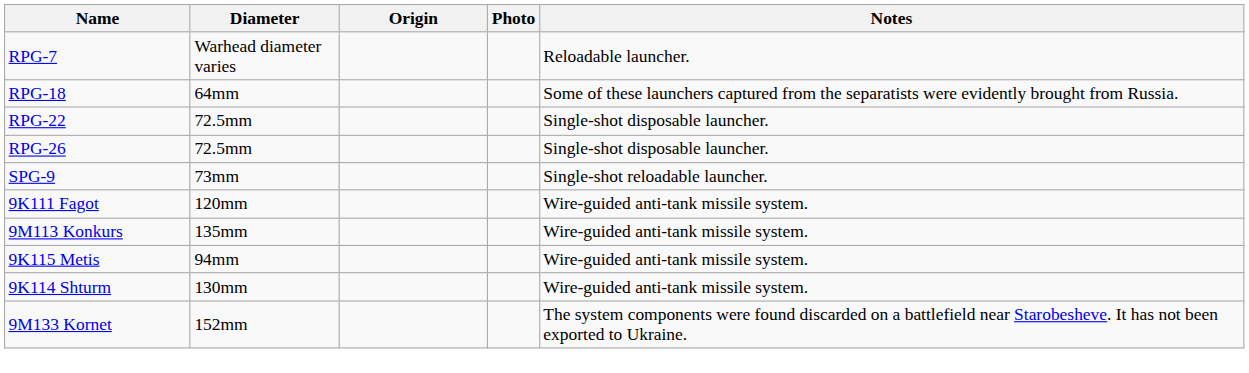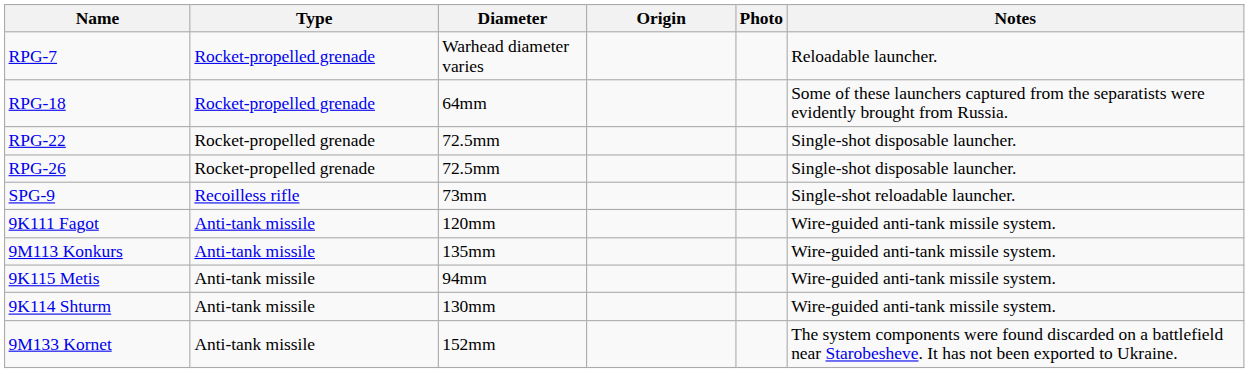 <table class="wikitable" style="width:90%;">
 <tr>
 <th style="width:15%;">Name</th>
+<th style="width:20%;">Type</th>
 <th style="width:12%;">Diameter</th>
 <th style="width:12%;">Origin</th>
 <th>Photo</th>
 <th>Notes</th>
 </tr>
 <tr>
 <td><a href='#'>RPG-7</a></td>
+<td><a href='#'>Rocket-propelled grenade</a></td>
 <td>Warhead diameter varies</td>
 <td></td>
 <td></td>
 <td>Reloadable launcher.</td>
 </tr>
 <tr>
 <td><a href='#'>RPG-18</a></td>
+<td><a href='#'>Rocket-propelled grenade</a></td>
 <td>64mm</td>
 <td></td>
 <td></td>
 <td>Some of these launchers captured from the separatists were evidently brought from Russia.</td>
 </tr>
 <tr>
 <td><a href='#'>RPG-22</a></td>
+<td>Rocket-propelled grenade</td>
 <td>72.5mm</td>
 <td></td>
 <td></td>
 <td>Single-shot disposable launcher.</td>
 </tr>
 <tr>
 <td><a href='#'>RPG-26</a></td>
+<td>Rocket-propelled grenade</td>
 <td>72.5mm</td>
 <td></td>
 <td></td>
 <td>Single-shot disposable launcher.</td>
 </tr>
 <tr>
 <td><a href='#'>SPG-9</a></td>
+<td><a href='#'>Recoilless rifle</a></td>
 <td>73mm</td>
 <td></td>
 <td></td>
 <td>Single-shot reloadable launcher.</td>
 </tr>
 <tr>
 <td><a href='#'>9K111 Fagot</a></td>
+<td><a href='#'>Anti-tank missile</a></td>
 <td>120mm</td>
 <td></td>
 <td></td>
 <td>Wire-guided anti-tank missile system.</td>
 </tr>
 <tr>
 <td><a href='#'>9M113 Konkurs</a></td>
+<td><a href='#'>Anti-tank missile</a></td>
 <td>135mm</td>
 <td></td>
 <td></td>
 <td>Wire-guided anti-tank missile system.</td>
 </tr>
 <tr>
 <td><a href='#'>9K115 Metis</a></td>
+<td>Anti-tank missile</td>
 <td>94mm</td>
 <td></td>
 <td></td>
 <td>Wire-guided anti-tank missile system.</td>
 </tr>
 <tr>
 <td><a href='#'>9K114 Shturm</a></td>
+<td>Anti-tank missile</td>
 <td>130mm</td>
 <td></td>
 <td></td>
 <td>Wire-guided anti-tank missile system.</td>
 </tr>
 <tr>
 <td><a href='#'>9M133 Kornet</a></td>
+<td>Anti-tank missile</td>
 <td>152mm</td>
 <td></td>
 <td></td>
 <td>The system components were found discarded on a battlefield near <a href='#'>Starobesheve</a>. It has not been exported to Ukraine.</td>
 </tr>
 </table>
